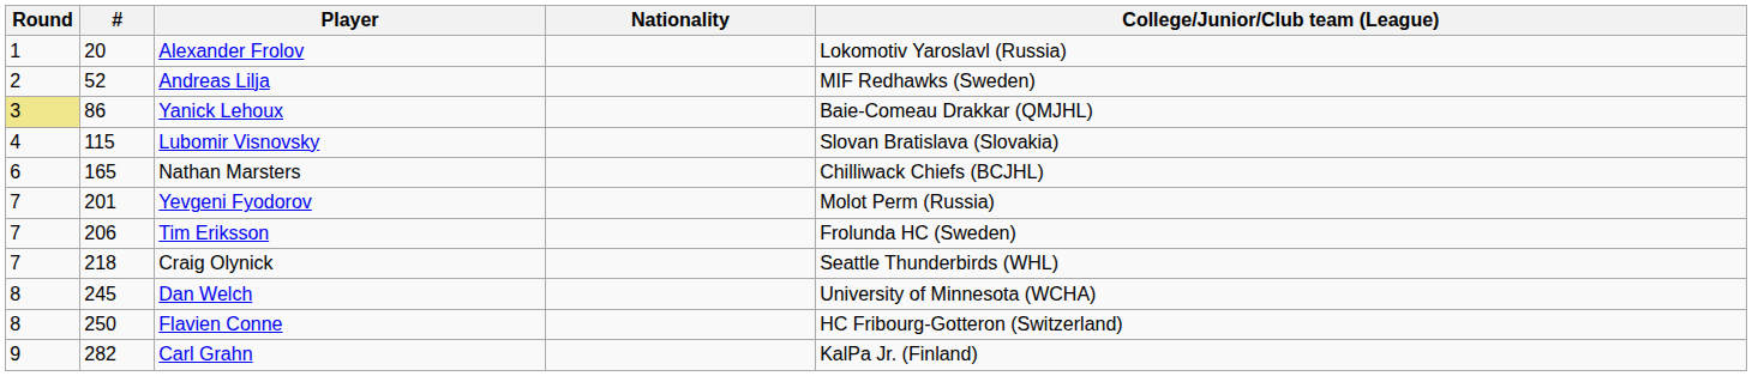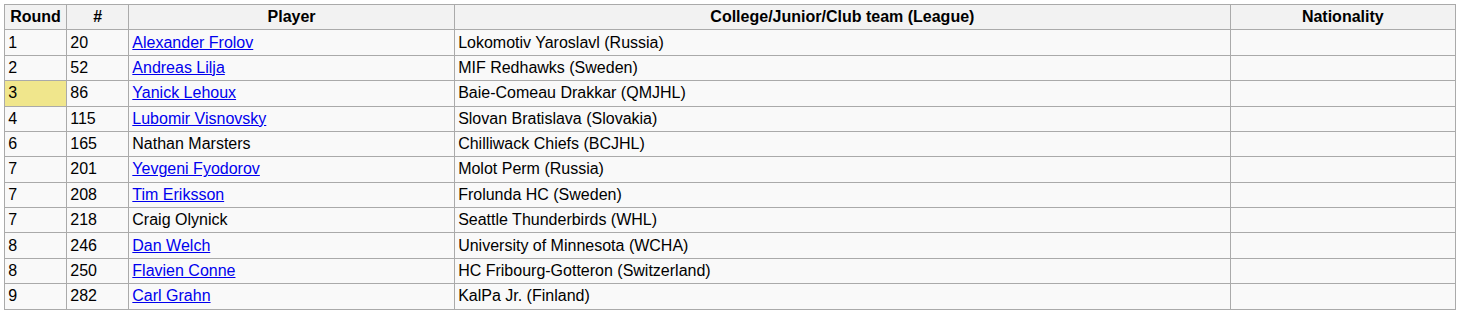 <table class="wikitable">
 <tr align="center">
 <th bgcolor="#DDDDFF" width="4.0%">Round</th>
 <th bgcolor="#DDDDFF" width="4.0%">#</th>
 <th bgcolor="#DDDDFF" width="21.0%">Player</th>
+<th bgcolor="#DDDDFF" width="50.0%">College/Junior/Club team (League)</th>
 <th bgcolor="#DDDDFF" width="14.5%">Nationality</th>
-<th bgcolor="#DDDDFF" width="50.0%">College/Junior/Club team (League)</th>
 </tr>
 <tr>
 <td>1</td>
 <td>20</td>
 <td><a href='#'>Alexander Frolov</a></td>
+<td>Lokomotiv Yaroslavl (Russia)</td>
 <td></td>
-<td>Lokomotiv Yaroslavl (Russia)</td>
 </tr>
 <tr>
 <td>2</td>
 <td>52</td>
 <td><a href='#'>Andreas Lilja</a></td>
+<td>MIF Redhawks (Sweden)</td>
 <td></td>
-<td>MIF Redhawks (Sweden)</td>
 </tr>
 <tr>
 <td style="background: khaki;">3</td>
 <td>86</td>
 <td><a href='#'>Yanick Lehoux</a></td>
+<td>Baie-Comeau Drakkar (QMJHL)</td>
 <td></td>
-<td>Baie-Comeau Drakkar (QMJHL)</td>
 </tr>
 <tr>
 <td>4</td>
 <td>115</td>
 <td><a href='#'>Lubomir Visnovsky</a></td>
+<td>Slovan Bratislava (Slovakia)</td>
 <td></td>
-<td>Slovan Bratislava (Slovakia)</td>
 </tr>
 <tr>
 <td>6</td>
 <td>165</td>
 <td>Nathan Marsters</td>
+<td>Chilliwack Chiefs (BCJHL)</td>
 <td></td>
-<td>Chilliwack Chiefs (BCJHL)</td>
 </tr>
 <tr>
 <td>7</td>
 <td>201</td>
 <td><a href='#'>Yevgeni Fyodorov</a></td>
+<td>Molot Perm (Russia)</td>
 <td></td>
-<td>Molot Perm (Russia)</td>
 </tr>
 <tr>
 <td>7</td>
-<td>206</td>
+<td>208</td>
 <td><a href='#'>Tim Eriksson</a></td>
+<td>Frolunda HC (Sweden)</td>
 <td></td>
-<td>Frolunda HC (Sweden)</td>
 </tr>
 <tr>
 <td>7</td>
 <td>218</td>
 <td>Craig Olynick</td>
+<td>Seattle Thunderbirds (WHL)</td>
 <td></td>
-<td>Seattle Thunderbirds (WHL)</td>
 </tr>
 <tr>
 <td>8</td>
-<td>245</td>
+<td>246</td>
 <td><a href='#'>Dan Welch</a></td>
+<td>University of Minnesota (WCHA)</td>
 <td></td>
-<td>University of Minnesota (WCHA)</td>
 </tr>
 <tr>
 <td>8</td>
 <td>250</td>
 <td><a href='#'>Flavien Conne</a></td>
+<td>HC Fribourg-Gotteron (Switzerland)</td>
 <td></td>
-<td>HC Fribourg-Gotteron (Switzerland)</td>
 </tr>
 <tr>
 <td>9</td>
 <td>282</td>
 <td><a href='#'>Carl Grahn</a></td>
+<td>KalPa Jr. (Finland)</td>
 <td></td>
-<td>KalPa Jr. (Finland)</td>
 </tr>
 </table>
